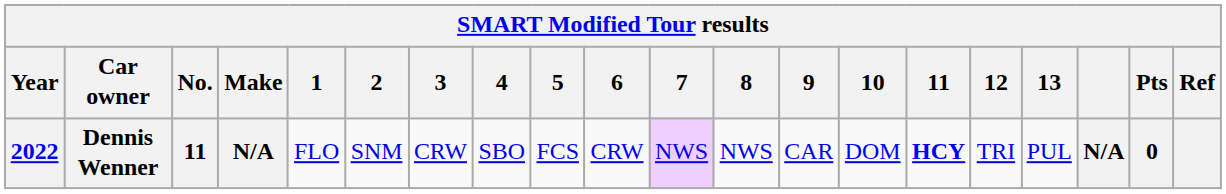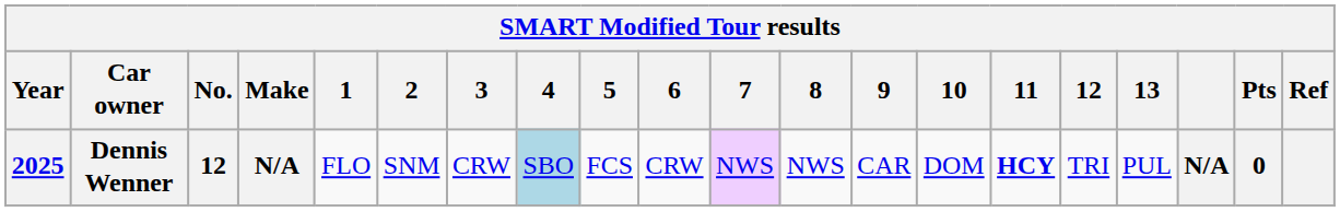 <table class="wikitable" style="text-align:center; font-size:75%">
 <tr>
 <th colspan=38><a href='#'>SMART Modified Tour</a> results</th>
 </tr>
 <tr>
 <th>Year</th>
 <th>Car owner</th>
 <th>No.</th>
 <th>Make</th>
 <th>1</th>
 <th>2</th>
 <th>3</th>
 <th>4</th>
 <th>5</th>
 <th>6</th>
 <th>7</th>
 <th>8</th>
 <th>9</th>
 <th>10</th>
 <th>11</th>
 <th>12</th>
 <th>13</th>
 <th></th>
 <th>Pts</th>
 <th>Ref</th>
 </tr>
 <tr>
-<th><a href='#'>2022</a></th>
+<th><a href='#'>2025</a></th>
 <th>Dennis Wenner</th>
-<th>11</th>
+<th>12</th>
 <th>N/A</th>
 <td><a href='#'>FLO</a></td>
 <td><a href='#'>SNM</a></td>
 <td><a href='#'>CRW</a></td>
-<td><a href='#'>SBO</a></td>
+<td style="background: lightblue;"><a href='#'>SBO</a></td>
 <td><a href='#'>FCS</a></td>
 <td><a href='#'>CRW</a></td>
 <td style="background:#EFCFFF;"><a href='#'>NWS</a><br></td>
 <td><a href='#'>NWS</a></td>
 <td><a href='#'>CAR</a></td>
 <td><a href='#'>DOM</a></td>
 <td><strong><a href='#'>HCY</a></strong></td>
 <td><a href='#'>TRI</a></td>
 <td><a href='#'>PUL</a></td>
 <th>N/A</th>
 <th>0</th>
 <th></th>
 </tr>
 </table>
